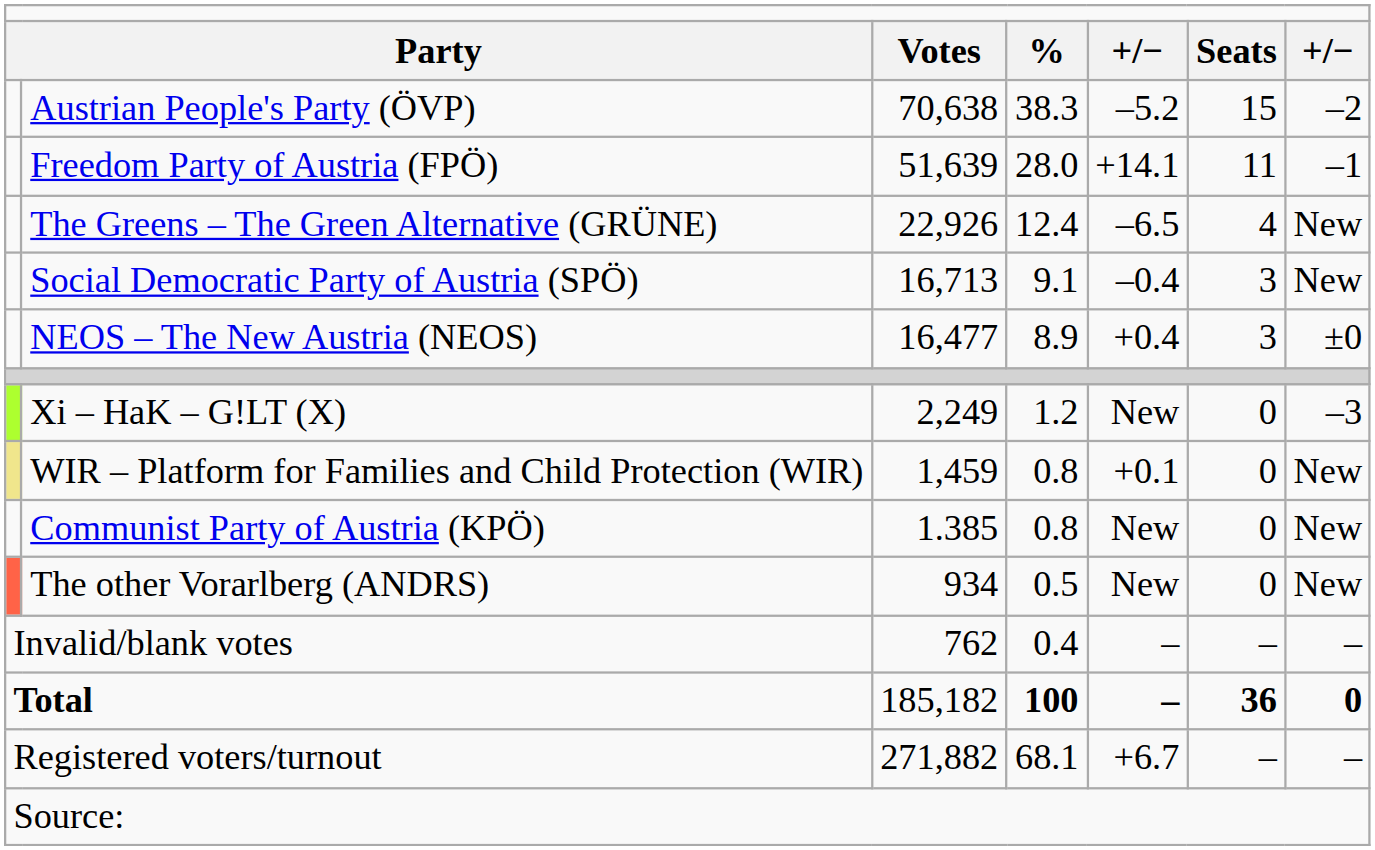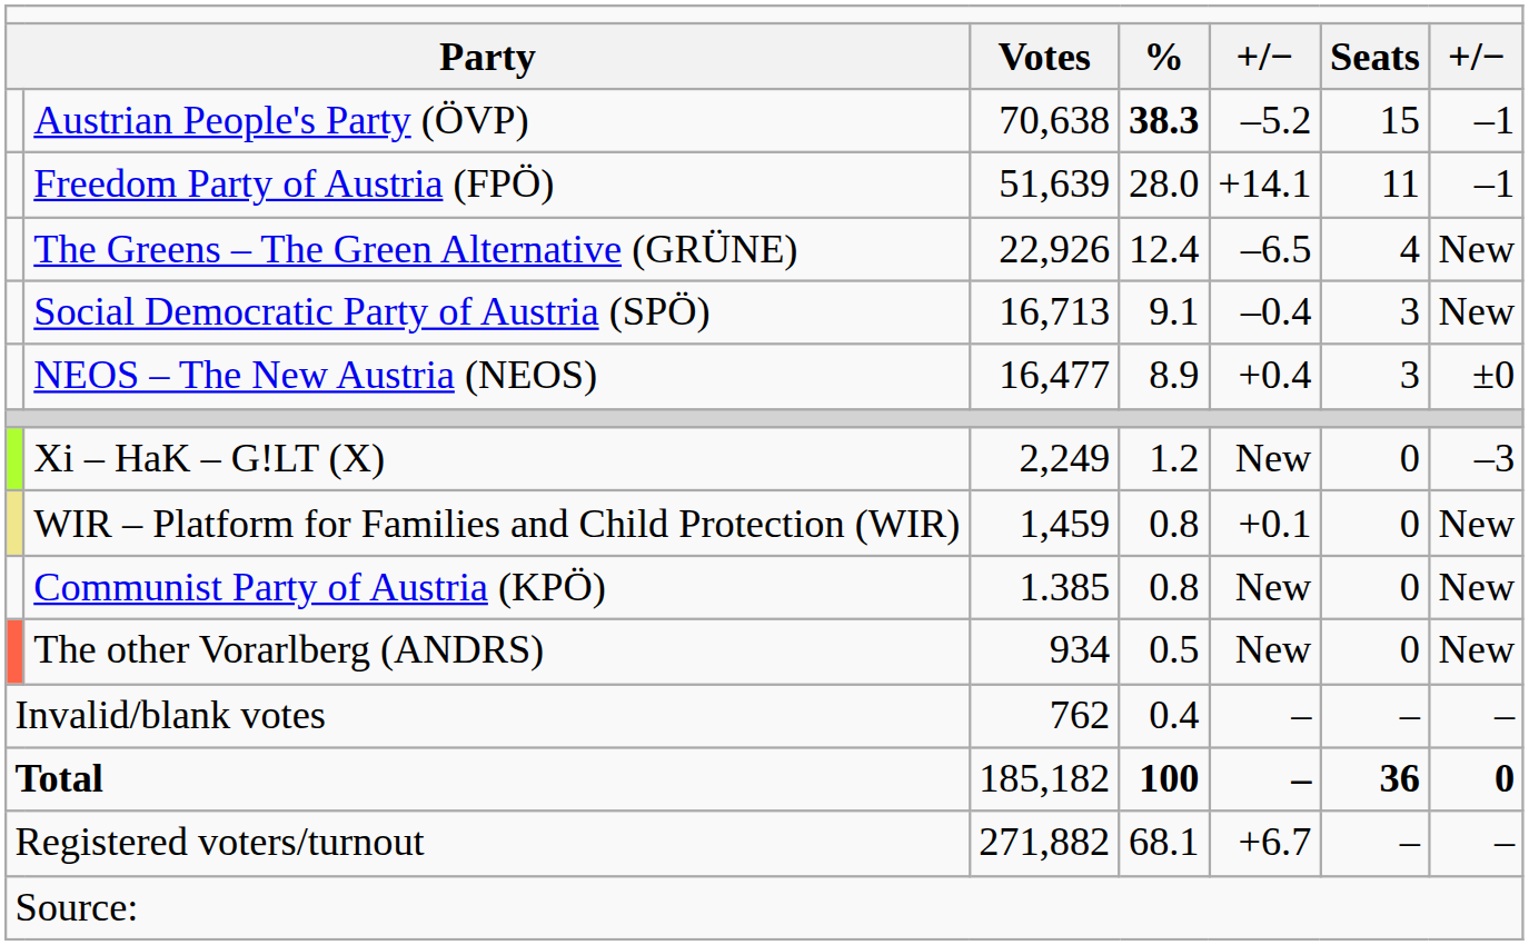 <table class=wikitable style=text-align:right>
 <tr>
 <td align=center colspan=7></td>
 </tr>
 <tr>
 <th colspan=2>Party</th>
 <th>Votes</th>
 <th>%</th>
 <th>+/−</th>
 <th>Seats</th>
 <th>+/−</th>
 </tr>
 <tr>
 <td bgcolor=></td>
 <td align=left><a href='#'>Austrian People's Party</a> (ÖVP)</td>
 <td>70,638</td>
-<td>38.3</td>
+<td><strong>38.3</strong></td>
 <td>–5.2</td>
 <td>15</td>
-<td>–2</td>
+<td>–1</td>
 </tr>
 <tr>
 <td bgcolor=></td>
 <td align=left><a href='#'>Freedom Party of Austria</a> (FPÖ)</td>
 <td>51,639</td>
 <td>28.0</td>
 <td>+14.1</td>
 <td>11</td>
 <td>–1</td>
 </tr>
 <tr>
 <td bgcolor=></td>
 <td align=left><a href='#'>The Greens – The Green Alternative</a> (GRÜNE)</td>
 <td>22,926</td>
 <td>12.4</td>
 <td>–6.5</td>
 <td>4</td>
 <td>New</td>
 </tr>
 <tr>
 <td bgcolor=></td>
 <td align=left><a href='#'>Social Democratic Party of Austria</a> (SPÖ)</td>
 <td>16,713</td>
 <td>9.1</td>
 <td>–0.4</td>
 <td>3</td>
 <td>New</td>
 </tr>
 <tr>
 <td bgcolor=></td>
 <td align=left><a href='#'>NEOS – The New Austria</a> (NEOS)</td>
 <td>16,477</td>
 <td>8.9</td>
 <td>+0.4</td>
 <td>3</td>
 <td>±0</td>
 </tr>
 <tr>
 <td colspan=7 bgcolor=lightgrey></td>
 </tr>
 <tr>
 <td bgcolor=ADFF2F></td>
 <td align=left>Xi – HaK – G!LT (X)</td>
 <td>2,249</td>
 <td>1.2</td>
 <td>New</td>
 <td>0</td>
 <td>–3</td>
 </tr>
 <tr>
 <td bgcolor=F0E68C></td>
 <td align=left>WIR – Platform for Families and Child Protection (WIR)</td>
 <td>1,459</td>
 <td>0.8</td>
 <td>+0.1</td>
 <td>0</td>
 <td>New</td>
 </tr>
 <tr>
 <td bgcolor=></td>
 <td align=left><a href='#'>Communist Party of Austria</a> (KPÖ)</td>
 <td>1.385</td>
 <td>0.8</td>
 <td>New</td>
 <td>0</td>
 <td>New</td>
 </tr>
 <tr>
 <td bgcolor=FF6347></td>
 <td align=left>The other Vorarlberg (ANDRS)</td>
 <td>934</td>
 <td>0.5</td>
 <td>New</td>
 <td>0</td>
 <td>New</td>
 </tr>
 <tr>
 <td colspan=2 align=left>Invalid/blank votes</td>
 <td>762</td>
 <td>0.4</td>
 <td>–</td>
 <td>–</td>
 <td>–</td>
 </tr>
 <tr>
 <td colspan=2 align=left><strong>Total</strong></td>
 <td>185,182</td>
 <td><strong>100</strong></td>
 <td><strong>–</strong></td>
 <td><strong>36</strong></td>
 <td><strong>0</strong></td>
 </tr>
 <tr>
 <td align=left colspan=2>Registered voters/turnout</td>
 <td>271,882</td>
 <td>68.1</td>
 <td>+6.7</td>
 <td>–</td>
 <td>–</td>
 </tr>
 <tr>
 <td align=left colspan=7>Source: </td>
 </tr>
 </table>
